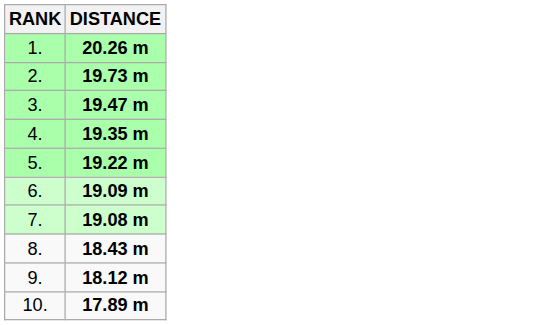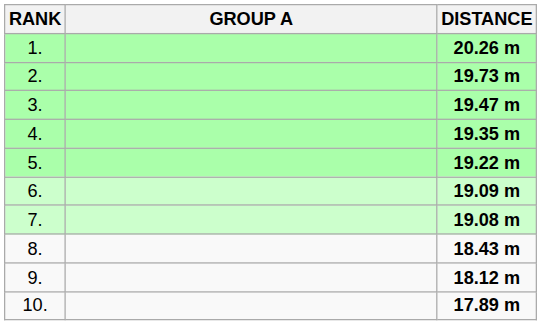 <table class="wikitable" style="border-collapse: collapse; font-size: 90%;">
 <tr>
 <th>RANK</th>
+<th style="width: 20em">GROUP A</th>
 <th style="width: 5em">DISTANCE</th>
 </tr>
 <tr bgcolor=#AAFFAA>
 <td align="center">1.</td>
+<td></td>
 <td align="center"><strong>20.26 m </strong></td>
 </tr>
 <tr bgcolor=#AAFFAA>
 <td align="center">2.</td>
+<td></td>
 <td align="center"><strong>19.73 m </strong></td>
 </tr>
 <tr bgcolor=#AAFFAA>
 <td align="center">3.</td>
+<td></td>
 <td align="center"><strong>19.47 m </strong></td>
 </tr>
 <tr bgcolor=#AAFFAA>
 <td align="center">4.</td>
+<td></td>
 <td align="center"><strong>19.35 m </strong></td>
 </tr>
 <tr bgcolor=#AAFFAA>
 <td align="center">5.</td>
+<td></td>
 <td align="center"><strong>19.22 m </strong></td>
 </tr>
 <tr bgcolor=#CCFFCC>
 <td align="center">6.</td>
+<td></td>
 <td align="center"><strong>19.09 m </strong></td>
 </tr>
 <tr bgcolor=#CCFFCC>
 <td align="center">7.</td>
+<td></td>
 <td align="center"><strong>19.08 m </strong></td>
 </tr>
 <tr>
 <td align="center">8.</td>
+<td></td>
 <td align="center"><strong>18.43 m </strong></td>
 </tr>
 <tr>
 <td align="center">9.</td>
+<td></td>
 <td align="center"><strong>18.12 m </strong></td>
 </tr>
 <tr>
 <td align="center">10.</td>
+<td></td>
 <td align="center"><strong>17.89 m </strong></td>
 </tr>
 </table>
